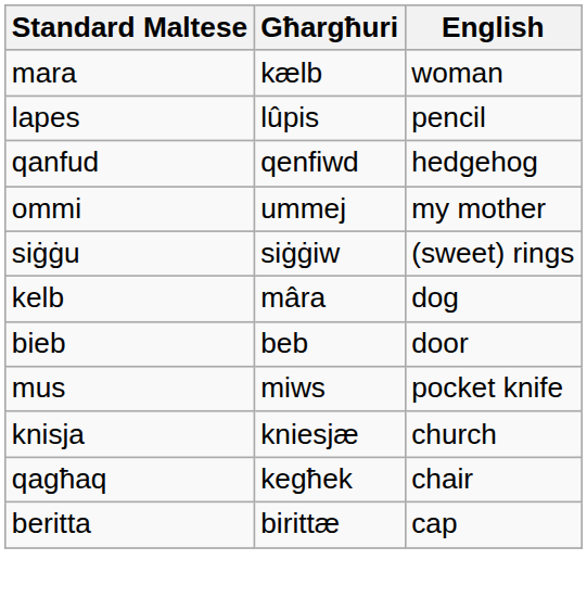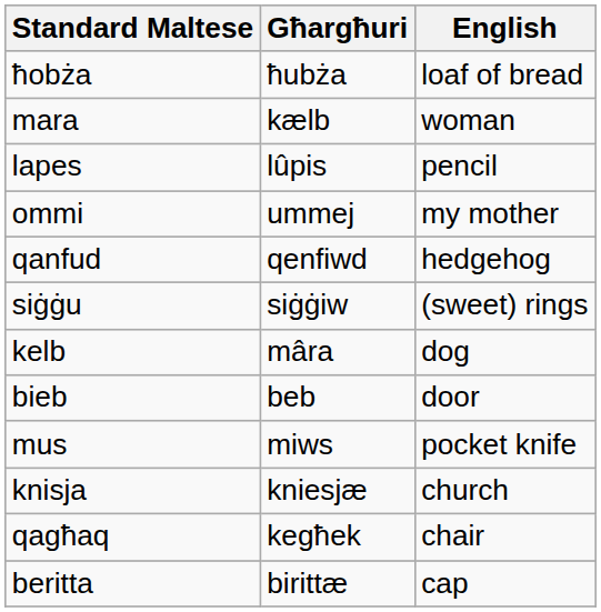 <table class="wikitable">
 <tr>
 <th>Standard Maltese</th>
 <th>Għargħuri</th>
 <th>English</th>
+</tr>
+<tr>
+<td>ħobża</td>
+<td>ħubża</td>
+<td>loaf of bread</td>
 </tr>
 <tr>
 <td>mara</td>
 <td>kælb</td>
 <td>woman</td>
 </tr>
 <tr>
 <td>lapes</td>
 <td>lûpis</td>
 <td>pencil</td>
 </tr>
 <tr>
+<td>ommi</td>
+<td>ummej</td>
+<td>my mother</td>
+</tr>
+<tr>
 <td>qanfud</td>
 <td>qenfiwd</td>
 <td>hedgehog</td>
-</tr>
-<tr>
-<td>ommi</td>
-<td>ummej</td>
-<td>my mother</td>
 </tr>
 <tr>
 <td>siġġu</td>
 <td>siġġiw</td>
 <td>(sweet) rings</td>
 </tr>
 <tr>
 <td>kelb</td>
 <td>mâra</td>
 <td>dog</td>
 </tr>
 <tr>
 <td>bieb</td>
 <td>beb</td>
 <td>door</td>
 </tr>
 <tr>
 <td>mus</td>
 <td>miws</td>
 <td>pocket knife</td>
 </tr>
 <tr>
 <td>knisja</td>
 <td>kniesjæ</td>
 <td>church</td>
 </tr>
 <tr>
 <td>qagħaq</td>
 <td>kegħek</td>
 <td>chair</td>
 </tr>
 <tr>
 <td>beritta</td>
 <td>birittæ</td>
 <td>cap</td>
 </tr>
 </table>
